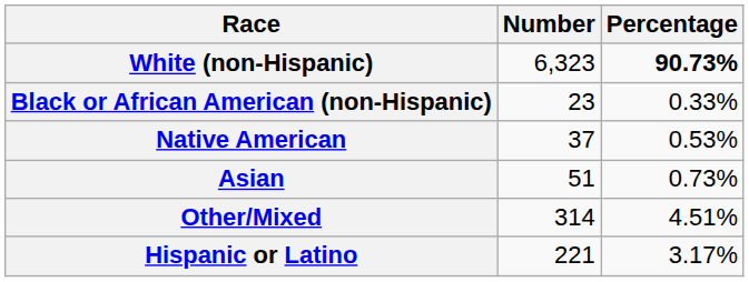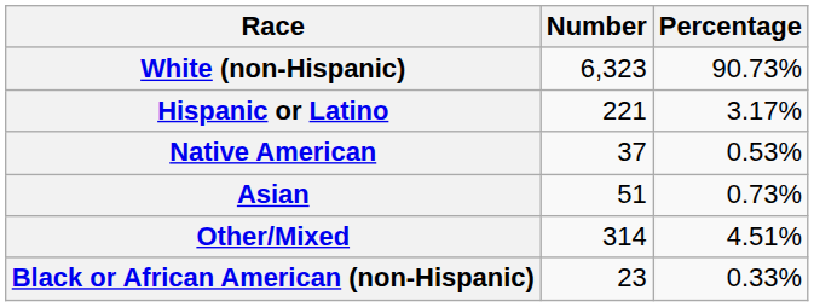 <table class="wikitable" style="text-align:right">
 <tr>
 <th scope="col">Race</th>
 <th scope="col">Number</th>
 <th scope="col">Percentage</th>
 </tr>
 <tr>
 <th scope="row"><a href='#'>White</a> (non-Hispanic)</th>
 <td>6,323</td>
-<td><strong>90.73%</strong></td>
+<td>90.73%</td>
 </tr>
 <tr>
-<th scope="row"><a href='#'>Black or African American</a> (non-Hispanic)</th>
-<td>23</td>
-<td>0.33%</td>
+<th scope="row"><a href='#'>Hispanic</a> or <a href='#'>Latino</a></th>
+<td>221</td>
+<td>3.17%</td>
 </tr>
 <tr>
 <th scope="row"><a href='#'>Native American</a></th>
 <td>37</td>
 <td>0.53%</td>
 </tr>
 <tr>
 <th scope="row"><a href='#'>Asian</a></th>
 <td>51</td>
 <td>0.73%</td>
 </tr>
 <tr>
 <th scope="row"><a href='#'>Other/Mixed</a></th>
 <td>314</td>
 <td>4.51%</td>
 </tr>
 <tr>
-<th scope="row"><a href='#'>Hispanic</a> or <a href='#'>Latino</a></th>
-<td>221</td>
-<td>3.17%</td>
+<th scope="row"><a href='#'>Black or African American</a> (non-Hispanic)</th>
+<td>23</td>
+<td>0.33%</td>
 </tr>
 </table>
